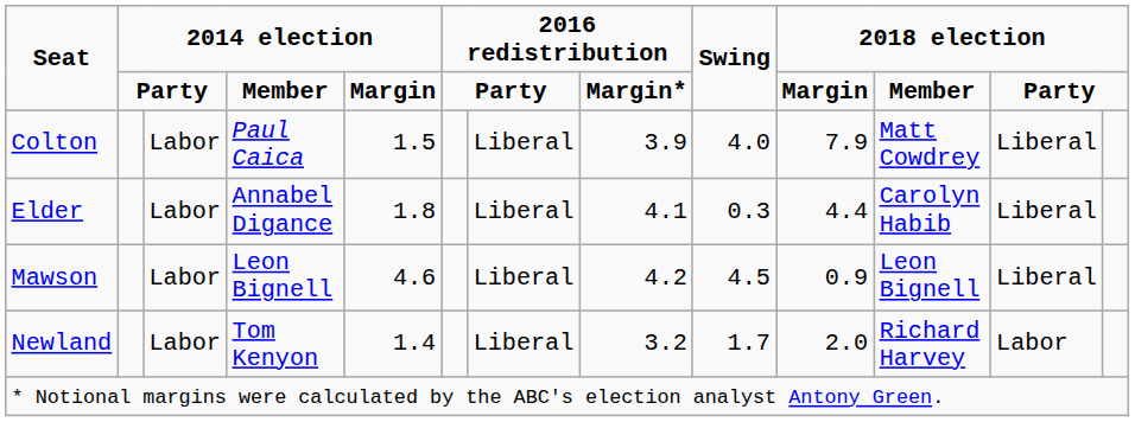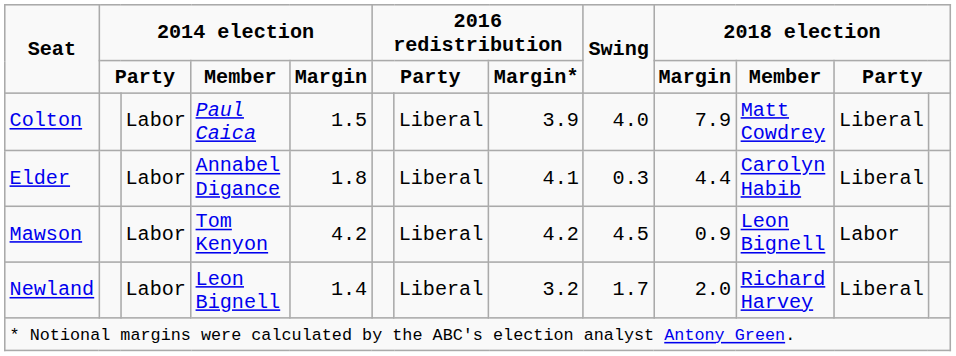 <table class="wikitable">
 <tr style="text-align:center">
 <td rowspan="2"><strong>Seat</strong></td>
 <td colspan="4"><strong>2014 election</strong></td>
 <td colspan="3"><strong>2016 redistribution</strong></td>
 <td rowspan="2"><strong>Swing</strong></td>
 <td colspan="4"><strong>2018 election</strong></td>
 </tr>
 <tr style="text-align:center">
 <td colspan="2"><strong>Party</strong></td>
 <td><strong>Member</strong></td>
 <td><strong>Margin</strong></td>
 <td colspan="2"><strong>Party</strong></td>
 <td><strong>Margin*</strong></td>
 <td><strong>Margin</strong></td>
 <td><strong>Member</strong></td>
 <td colspan="2"><strong>Party</strong></td>
 </tr>
 <tr>
 <td><a href='#'>Colton</a></td>
 <td> </td>
 <td>Labor</td>
 <td><em><a href='#'>Paul Caica</a></em></td>
 <td style="text-align:right;">1.5</td>
 <td> </td>
 <td>Liberal</td>
 <td style="text-align:right;">3.9</td>
 <td style="text-align:right;">4.0</td>
 <td style="text-align:right;">7.9</td>
 <td><a href='#'>Matt Cowdrey</a></td>
 <td>Liberal</td>
 <td> </td>
 </tr>
 <tr>
 <td><a href='#'>Elder</a></td>
 <td> </td>
 <td>Labor</td>
 <td><a href='#'>Annabel Digance</a></td>
 <td style="text-align:right;">1.8</td>
 <td></td>
 <td>Liberal</td>
 <td style="text-align:right;">4.1</td>
 <td style="text-align:right;">0.3</td>
 <td style="text-align:right;">4.4</td>
 <td><a href='#'>Carolyn Habib</a></td>
 <td>Liberal</td>
 <td></td>
 </tr>
 <tr>
 <td><a href='#'>Mawson</a></td>
 <td> </td>
 <td>Labor</td>
-<td><a href='#'>Leon Bignell</a></td>
-<td style="text-align:right;">4.6</td>
+<td><a href='#'>Tom Kenyon</a></td>
+<td style="text-align:right;">4.2</td>
 <td></td>
 <td>Liberal</td>
 <td style="text-align:right;">4.2</td>
 <td style="text-align:right;">4.5</td>
 <td style="text-align:right;">0.9</td>
 <td><a href='#'>Leon Bignell</a></td>
-<td>Liberal</td>
+<td>Labor</td>
 <td></td>
 </tr>
 <tr>
 <td><a href='#'>Newland</a></td>
 <td> </td>
 <td>Labor</td>
-<td><a href='#'>Tom Kenyon</a></td>
+<td><a href='#'>Leon Bignell</a></td>
 <td style="text-align:right;">1.4</td>
 <td></td>
 <td>Liberal</td>
 <td style="text-align:right;">3.2</td>
 <td style="text-align:right;">1.7</td>
 <td style="text-align:right;">2.0</td>
 <td><a href='#'>Richard Harvey</a></td>
-<td>Labor</td>
+<td>Liberal</td>
 <td></td>
 </tr>
 <tr>
 <td colspan="13"><small>* Notional margins were calculated by the ABC's election analyst <a href='#'>Antony Green</a>.</small></td>
 </tr>
 </table>
